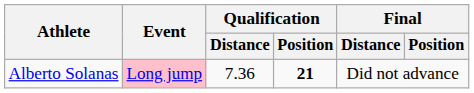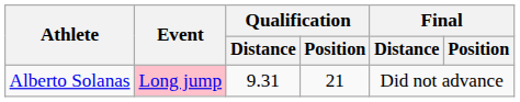 <table class=wikitable style="font-size:90%">
 <tr>
 <th rowspan="2">Athlete</th>
 <th rowspan="2">Event</th>
 <th colspan="2">Qualification</th>
 <th colspan="2">Final</th>
 </tr>
 <tr style="font-size:95%">
 <th>Distance</th>
 <th>Position</th>
 <th>Distance</th>
 <th>Position</th>
 </tr>
 <tr align=center>
 <td align=left><a href='#'>Alberto Solanas</a></td>
 <td align=left style="background: pink;"><a href='#'>Long jump</a></td>
-<td>7.36</td>
-<td><strong>21</strong></td>
+<td>9.31</td>
+<td>21</td>
 <td colspan=2>Did not advance</td>
 </tr>
 </table>
